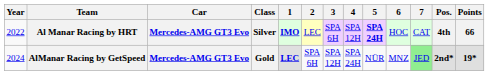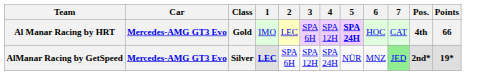 <table class="wikitable" border="1" style="text-align:center; font-size:90%;">
 <tr>
-<th>Year</th>
 <th>Team</th>
 <th>Car</th>
 <th>Class</th>
 <th>1</th>
 <th>2</th>
 <th>3</th>
 <th>4</th>
 <th>5</th>
 <th>6</th>
 <th>7</th>
 <th>Pos.</th>
 <th>Points</th>
 </tr>
 <tr>
-<td><a href='#'>2022</a></td>
 <th>Al Manar Racing by HRT</th>
 <th><a href='#'>Mercedes-AMG GT3 Evo</a></th>
-<th>Silver</th>
-<td style="background:#DFFFDF;"><strong><a href='#'>IMO</a><br></strong></td>
+<th>Gold</th>
+<td style="background:#DFFFDF;"><a href='#'>IMO</a><br></td>
 <td style="background:#FFFFBF;"><a href='#'>LEC</a><br></td>
 <td style="background:#EFCFFF;"><a href='#'>SPA<br>6H</a><br></td>
 <td style="background:#EFCFFF;"><a href='#'>SPA<br>12H</a><br></td>
 <td style="background:#EFCFFF;"><strong><a href='#'>SPA<br>24H</a></strong><br></td>
 <td style="background:#DFFFDF;"><a href='#'>HOC</a><br></td>
 <td style="background:#DFFFDF;"><a href='#'>CAT</a><br></td>
 <th>4th</th>
 <th>66</th>
 </tr>
 <tr>
-<td><a href='#'>2024</a></td>
 <th>AlManar Racing by GetSpeed</th>
 <th><a href='#'>Mercedes-AMG GT3 Evo</a></th>
-<th>Gold</th>
+<th>Silver</th>
 <td style="background:#DFDFDF;"><strong><a href='#'>LEC</a></strong><br></td>
 <td><a href='#'>SPA<br>6H</a></td>
 <td><a href='#'>SPA<br>12H</a></td>
 <td><a href='#'>SPA<br>24H</a></td>
 <td><a href='#'>NÜR</a></td>
 <td><a href='#'>MNZ</a></td>
 <td style="background: lightgreen;"><a href='#'>JED</a></td>
 <th style="background:#DFDFDF;">2nd*</th>
 <th style="background:#DFDFDF;">19*</th>
 </tr>
 </table>
